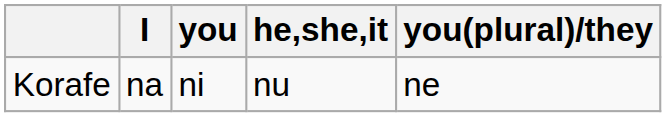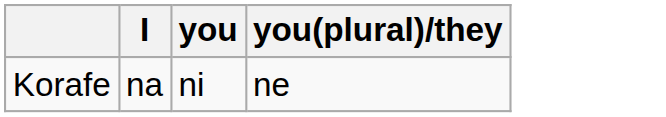 <table class="wikitable">
 <tr>
 <th></th>
 <th>I</th>
 <th>you</th>
-<th>he,she,it</th>
 <th>you(plural)/they</th>
 </tr>
 <tr>
 <td>Korafe</td>
 <td>na</td>
 <td>ni</td>
-<td>nu</td>
 <td>ne</td>
 </tr>
 </table>
